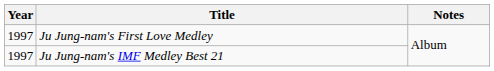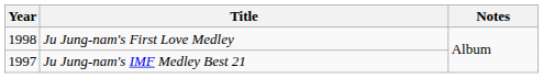 <table class="wikitable" style="width:600px">
 <tr>
 <th width=10>Year</th>
 <th scope="col">Title</th>
 <th scope="col">Notes</th>
 </tr>
 <tr>
-<td>1997</td>
+<td>1998</td>
 <td><em>Ju Jung-nam's First Love Medley</em></td>
 <td rowspan="2">Album</td>
 </tr>
 <tr>
 <td>1997</td>
 <td><em>Ju Jung-nam's <a href='#'>IMF</a> Medley Best 21</em></td>
 </tr>
 </table>
